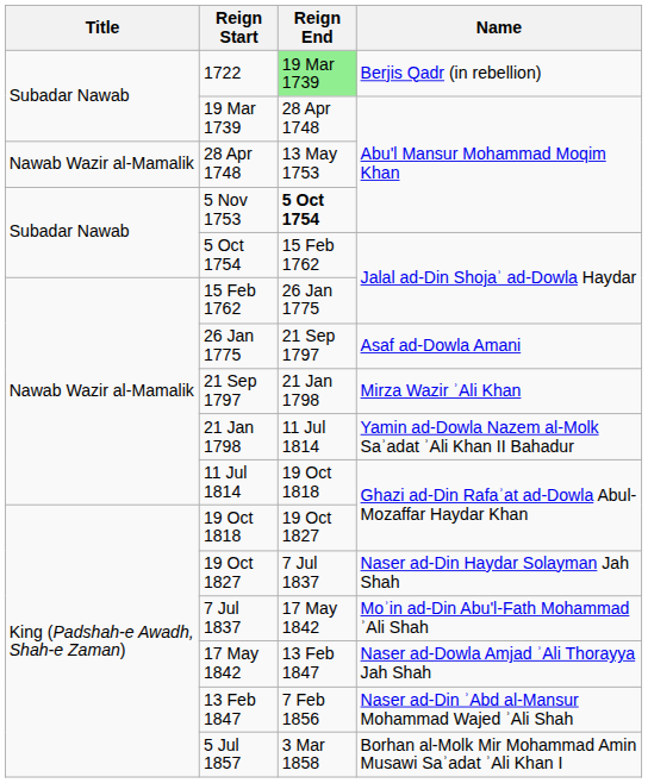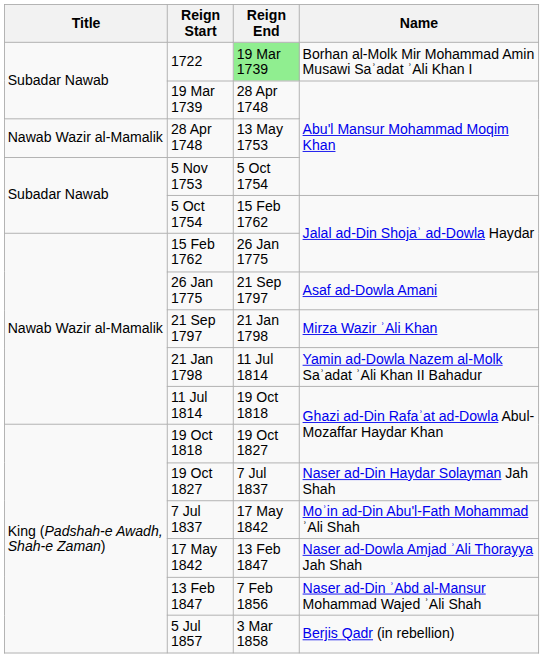 <table class="wikitable">
 <tr>
 <th>Title</th>
 <th>Reign Start</th>
 <th>Reign End</th>
 <th>Name</th>
 </tr>
 <tr>
 <td rowspan = 2>Subadar Nawab</td>
 <td>1722</td>
 <td style="background: lightgreen;">19 Mar 1739</td>
-<td><a href='#'>Berjis Qadr</a> (in rebellion)</td>
+<td>Borhan al-Molk Mir Mohammad Amin Musawi Saʾadat ʾAli Khan I</td>
 </tr>
 <tr>
 <td>19 Mar 1739</td>
 <td>28 Apr 1748</td>
 <td rowspan = 3><a href='#'>Abu'l Mansur Mohammad Moqim Khan</a></td>
 </tr>
 <tr>
 <td>Nawab Wazir al-Mamalik</td>
 <td>28 Apr 1748</td>
 <td>13 May 1753</td>
 </tr>
 <tr>
 <td rowspan = 2>Subadar Nawab</td>
 <td>5 Nov 1753</td>
-<td><strong>5 Oct 1754</strong></td>
+<td>5 Oct 1754</td>
 </tr>
 <tr>
 <td>5 Oct 1754</td>
 <td>15 Feb 1762</td>
 <td rowspan = 2><a href='#'>Jalal ad-Din Shojaʾ ad-Dowla</a> Haydar</td>
 </tr>
 <tr>
 <td rowspan = 5>Nawab Wazir al-Mamalik</td>
 <td>15 Feb 1762</td>
 <td>26 Jan 1775</td>
 </tr>
 <tr>
 <td>26 Jan 1775</td>
 <td>21 Sep 1797</td>
 <td><a href='#'>Asaf ad-Dowla Amani</a></td>
 </tr>
 <tr>
 <td>21 Sep 1797</td>
 <td>21 Jan 1798</td>
 <td><a href='#'>Mirza Wazir ʾAli Khan</a></td>
 </tr>
 <tr>
 <td>21 Jan 1798</td>
 <td>11 Jul 1814</td>
 <td><a href='#'>Yamin ad-Dowla Nazem al-Molk</a> Saʾadat ʾAli Khan II Bahadur</td>
 </tr>
 <tr>
 <td>11 Jul 1814</td>
 <td>19 Oct 1818</td>
 <td rowspan = 2><a href='#'>Ghazi ad-Din Rafaʾat ad-Dowla</a> Abul-Mozaffar Haydar Khan</td>
 </tr>
 <tr>
 <td rowspan = 6>King (<em>Padshah-e Awadh, Shah-e Zaman</em>)</td>
 <td>19 Oct 1818</td>
 <td>19 Oct 1827</td>
 </tr>
 <tr>
 <td>19 Oct 1827</td>
 <td>7 Jul 1837</td>
 <td><a href='#'>Naser ad-Din Haydar Solayman</a> Jah Shah</td>
 </tr>
 <tr>
 <td>7 Jul 1837</td>
 <td>17 May 1842</td>
 <td><a href='#'>Moʾin ad-Din Abu'l-Fath Mohammad</a> ʾAli Shah</td>
 </tr>
 <tr>
 <td>17 May 1842</td>
 <td>13 Feb 1847</td>
 <td><a href='#'>Naser ad-Dowla Amjad ʾAli Thorayya</a> Jah Shah</td>
 </tr>
 <tr>
 <td>13 Feb 1847</td>
 <td>7 Feb 1856</td>
 <td><a href='#'>Naser ad-Din ʾAbd al-Mansur</a> Mohammad Wajed ʾAli Shah</td>
 </tr>
 <tr>
 <td>5 Jul 1857</td>
 <td>3 Mar 1858</td>
-<td>Borhan al-Molk Mir Mohammad Amin Musawi Saʾadat ʾAli Khan I</td>
+<td><a href='#'>Berjis Qadr</a> (in rebellion)</td>
 </tr>
 </table>
